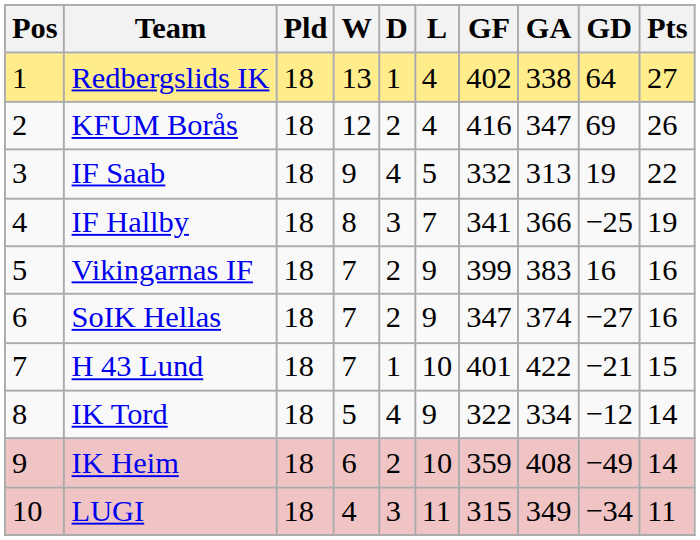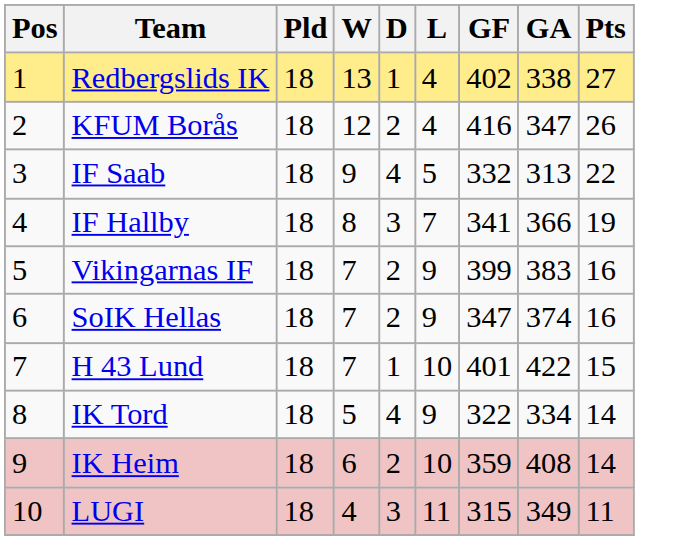 <table class="wikitable">
 <tr>
 <th><span>Pos</span></th>
 <th>Team</th>
 <th><span>Pld</span></th>
 <th><span>W</span></th>
 <th><span>D</span></th>
 <th><span>L</span></th>
 <th><span>GF</span></th>
 <th><span>GA</span></th>
-<th><span>GD</span></th>
 <th><span>Pts</span></th>
 </tr>
 <tr style="background:#ffec8b">
 <td>1</td>
 <td><a href='#'>Redbergslids IK</a></td>
 <td>18</td>
 <td>13</td>
 <td>1</td>
 <td>4</td>
 <td>402</td>
 <td>338</td>
-<td>64</td>
 <td>27</td>
 </tr>
 <tr>
 <td>2</td>
 <td><a href='#'>KFUM Borås</a></td>
 <td>18</td>
 <td>12</td>
 <td>2</td>
 <td>4</td>
 <td>416</td>
 <td>347</td>
-<td>69</td>
 <td>26</td>
 </tr>
 <tr>
 <td>3</td>
 <td><a href='#'>IF Saab</a></td>
 <td>18</td>
 <td>9</td>
 <td>4</td>
 <td>5</td>
 <td>332</td>
 <td>313</td>
-<td>19</td>
 <td>22</td>
 </tr>
 <tr>
 <td>4</td>
 <td><a href='#'>IF Hallby</a></td>
 <td>18</td>
 <td>8</td>
 <td>3</td>
 <td>7</td>
 <td>341</td>
 <td>366</td>
-<td>−25</td>
 <td>19</td>
 </tr>
 <tr>
 <td>5</td>
 <td><a href='#'>Vikingarnas IF</a></td>
 <td>18</td>
 <td>7</td>
 <td>2</td>
 <td>9</td>
 <td>399</td>
 <td>383</td>
 <td>16</td>
-<td>16</td>
 </tr>
 <tr>
 <td>6</td>
 <td><a href='#'>SoIK Hellas</a></td>
 <td>18</td>
 <td>7</td>
 <td>2</td>
 <td>9</td>
 <td>347</td>
 <td>374</td>
-<td>−27</td>
 <td>16</td>
 </tr>
 <tr>
 <td>7</td>
 <td><a href='#'>H 43 Lund</a></td>
 <td>18</td>
 <td>7</td>
 <td>1</td>
 <td>10</td>
 <td>401</td>
 <td>422</td>
-<td>−21</td>
 <td>15</td>
 </tr>
 <tr>
 <td>8</td>
 <td><a href='#'>IK Tord</a></td>
 <td>18</td>
 <td>5</td>
 <td>4</td>
 <td>9</td>
 <td>322</td>
 <td>334</td>
-<td>−12</td>
 <td>14</td>
 </tr>
 <tr align="left" style="background:#f0c4c4;">
 <td>9</td>
 <td><a href='#'>IK Heim</a></td>
 <td>18</td>
 <td>6</td>
 <td>2</td>
 <td>10</td>
 <td>359</td>
 <td>408</td>
-<td>−49</td>
 <td>14</td>
 </tr>
 <tr align="left" style="background:#f0c4c4;">
 <td>10</td>
 <td><a href='#'>LUGI</a></td>
 <td>18</td>
 <td>4</td>
 <td>3</td>
 <td>11</td>
 <td>315</td>
 <td>349</td>
-<td>−34</td>
 <td>11</td>
 </tr>
 </table>
